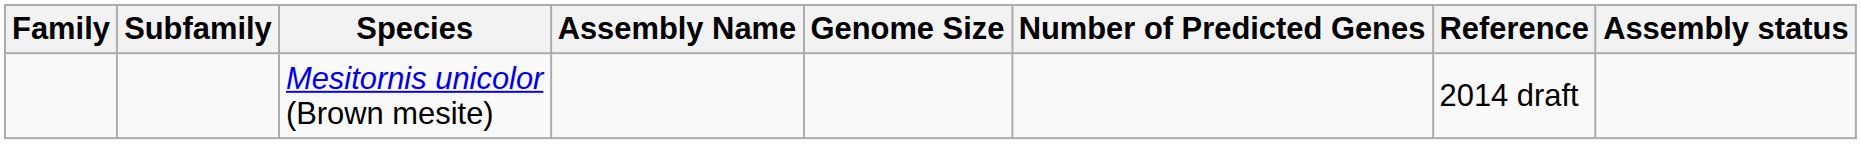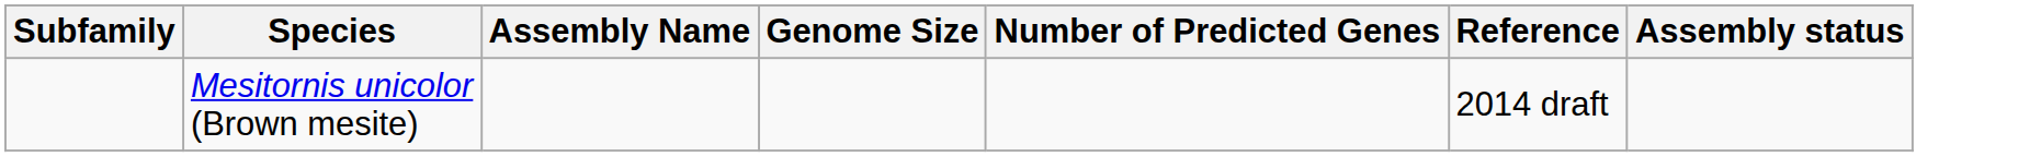 <table class="wikitable sortable">
 <tr>
-<th>Family</th>
 <th>Subfamily</th>
 <th>Species</th>
 <th>Assembly Name</th>
 <th>Genome Size</th>
 <th>Number of Predicted Genes</th>
 <th>Reference</th>
 <th>Assembly status</th>
 </tr>
 <tr>
 <td></td>
-<td></td>
 <td><em><a href='#'>Mesitornis unicolor</a></em><br>(Brown mesite)</td>
 <td></td>
 <td></td>
 <td></td>
 <td>2014 draft</td>
 <td></td>
 </tr>
 </table>
